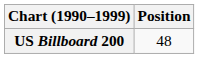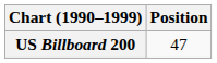 <table class="wikitable plainrowheaders" style="text-align:center">
 <tr>
 <th scope="col">Chart (1990–1999)</th>
 <th scope="col">Position</th>
 </tr>
 <tr>
 <th scope="row">US <em>Billboard</em> 200</th>
-<td>48</td>
+<td>47</td>
 </tr>
 </table>
